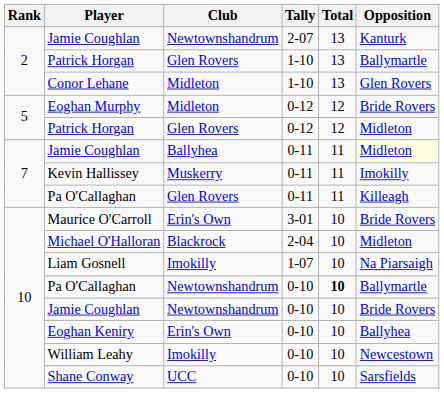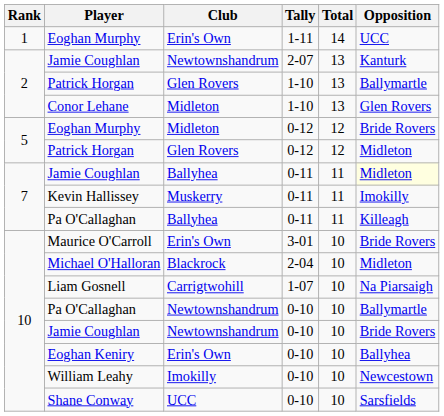 <table class="wikitable">
 <tr>
 <th>Rank</th>
 <th>Player</th>
 <th>Club</th>
 <th>Tally</th>
 <th>Total</th>
 <th>Opposition</th>
+</tr>
+<tr>
+<td rowspan="1" style="text-align:center;">1</td>
+<td><a href='#'>Eoghan Murphy</a></td>
+<td><a href='#'>Erin's Own</a></td>
+<td align=center>1-11</td>
+<td align=center>14</td>
+<td><a href='#'>UCC</a></td>
 </tr>
 <tr>
 <td rowspan="3" style="text-align:center;">2</td>
 <td><a href='#'>Jamie Coughlan</a></td>
 <td><a href='#'>Newtownshandrum</a></td>
 <td align=center>2-07</td>
 <td align=center>13</td>
 <td><a href='#'>Kanturk</a></td>
 </tr>
 <tr>
 <td><a href='#'>Patrick Horgan</a></td>
 <td><a href='#'>Glen Rovers</a></td>
 <td align=center>1-10</td>
 <td align=center>13</td>
 <td><a href='#'>Ballymartle</a></td>
 </tr>
 <tr>
 <td><a href='#'>Conor Lehane</a></td>
 <td><a href='#'>Midleton</a></td>
 <td align=center>1-10</td>
 <td align=center>13</td>
 <td><a href='#'>Glen Rovers</a></td>
 </tr>
 <tr>
 <td rowspan="2" style="text-align:center;">5</td>
 <td><a href='#'>Eoghan Murphy</a></td>
 <td><a href='#'>Midleton</a></td>
 <td align=center>0-12</td>
 <td align=center>12</td>
 <td><a href='#'>Bride Rovers</a></td>
 </tr>
 <tr>
 <td><a href='#'>Patrick Horgan</a></td>
 <td><a href='#'>Glen Rovers</a></td>
 <td align=center>0-12</td>
 <td align=center>12</td>
 <td><a href='#'>Midleton</a></td>
 </tr>
 <tr>
 <td rowspan="3" style="text-align:center;">7</td>
 <td><a href='#'>Jamie Coughlan</a></td>
 <td><a href='#'>Ballyhea</a></td>
 <td align=center>0-11</td>
 <td align=center>11</td>
 <td style="background: lightyellow;"><a href='#'>Midleton</a></td>
 </tr>
 <tr>
 <td>Kevin Hallissey</td>
 <td><a href='#'>Muskerry</a></td>
 <td align=center>0-11</td>
 <td align=center>11</td>
 <td><a href='#'>Imokilly</a></td>
 </tr>
 <tr>
 <td>Pa O'Callaghan</td>
-<td><a href='#'>Glen Rovers</a></td>
+<td><a href='#'>Ballyhea</a></td>
 <td align=center>0-11</td>
 <td align=center>11</td>
 <td><a href='#'>Killeagh</a></td>
 </tr>
 <tr>
 <td rowspan="8" style="text-align:center;">10</td>
 <td>Maurice O'Carroll</td>
 <td><a href='#'>Erin's Own</a></td>
 <td align=center>3-01</td>
 <td align=center>10</td>
 <td><a href='#'>Bride Rovers</a></td>
 </tr>
 <tr>
 <td><a href='#'>Michael O'Halloran</a></td>
 <td><a href='#'>Blackrock</a></td>
 <td align=center>2-04</td>
 <td align=center>10</td>
 <td><a href='#'>Midleton</a></td>
 </tr>
 <tr>
 <td>Liam Gosnell</td>
-<td><a href='#'>Imokilly</a></td>
+<td><a href='#'>Carrigtwohill</a></td>
 <td align=center>1-07</td>
 <td align=center>10</td>
 <td><a href='#'>Na Piarsaigh</a></td>
 </tr>
 <tr>
 <td>Pa O'Callaghan</td>
 <td><a href='#'>Newtownshandrum</a></td>
 <td align=center>0-10</td>
-<td align=center><strong>10</strong></td>
+<td align=center>10</td>
 <td><a href='#'>Ballymartle</a></td>
 </tr>
 <tr>
 <td><a href='#'>Jamie Coughlan</a></td>
 <td><a href='#'>Newtownshandrum</a></td>
 <td align=center>0-10</td>
 <td align=center>10</td>
 <td><a href='#'>Bride Rovers</a></td>
 </tr>
 <tr>
 <td><a href='#'>Eoghan Keniry</a></td>
 <td><a href='#'>Erin's Own</a></td>
 <td align=center>0-10</td>
 <td align=center>10</td>
 <td><a href='#'>Ballyhea</a></td>
 </tr>
 <tr>
 <td>William Leahy</td>
 <td><a href='#'>Imokilly</a></td>
 <td align=center>0-10</td>
 <td align=center>10</td>
 <td><a href='#'>Newcestown</a></td>
 </tr>
 <tr>
 <td><a href='#'>Shane Conway</a></td>
 <td><a href='#'>UCC</a></td>
 <td align=center>0-10</td>
 <td align=center>10</td>
 <td><a href='#'>Sarsfields</a></td>
 </tr>
 </table>
